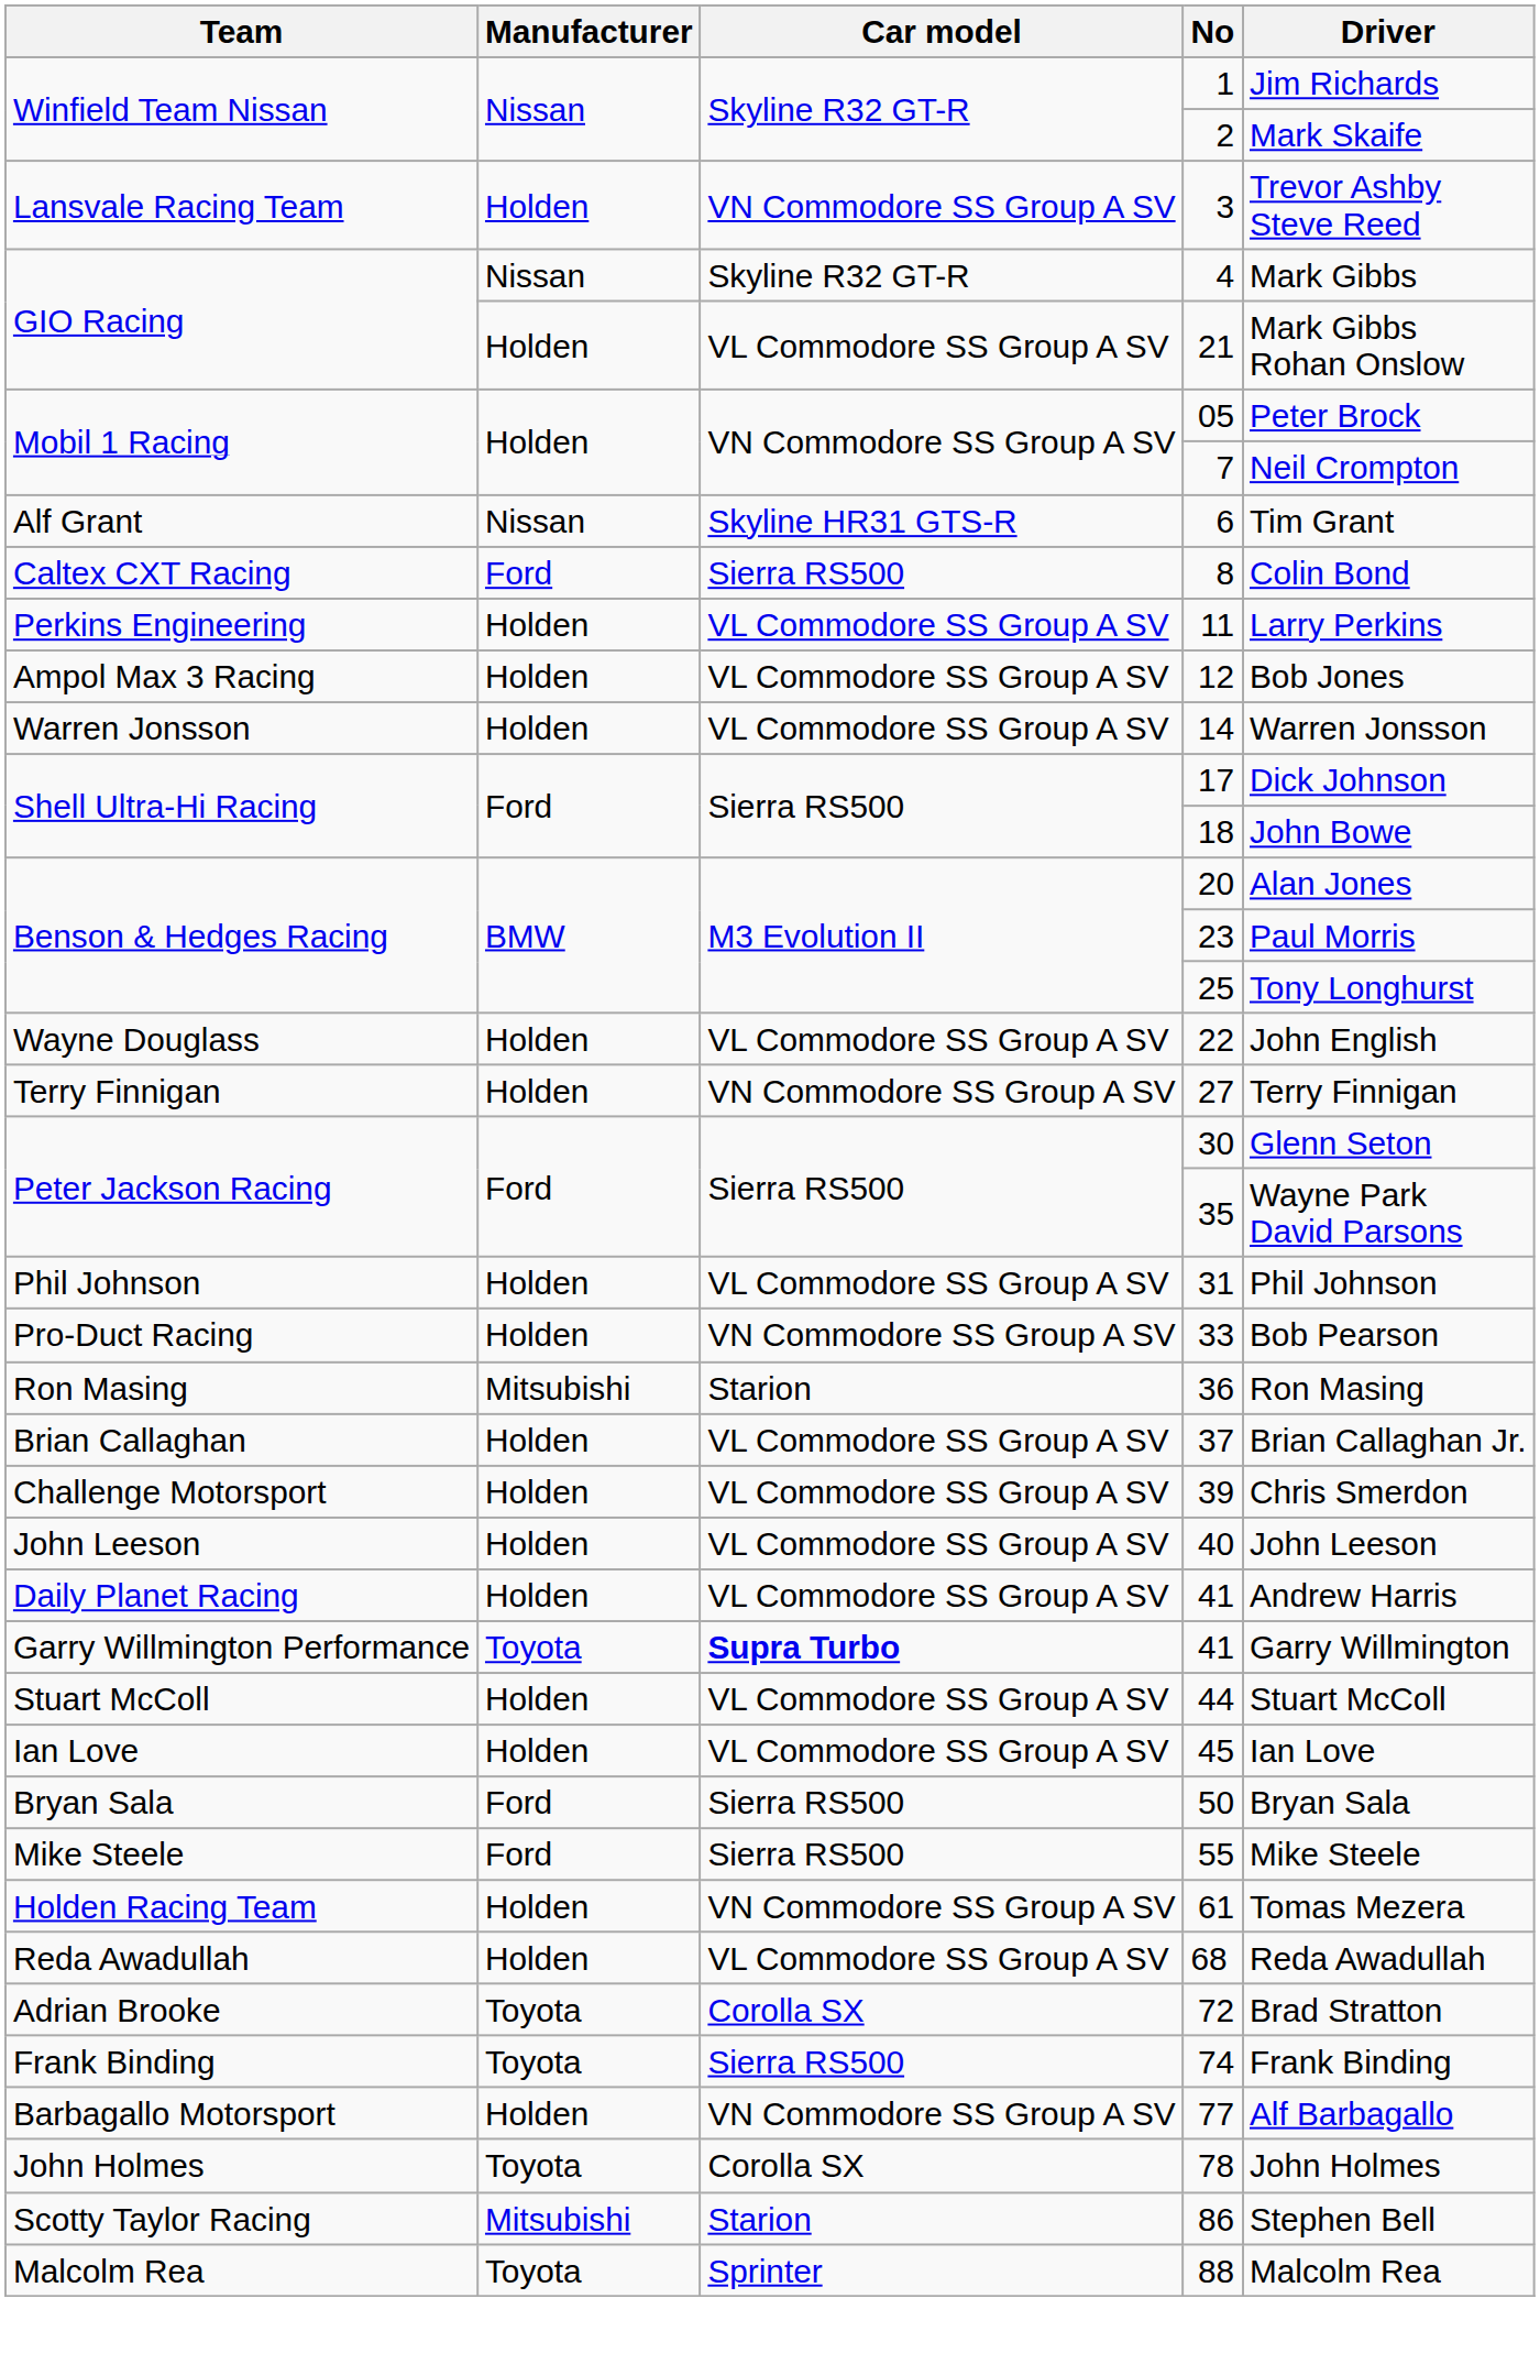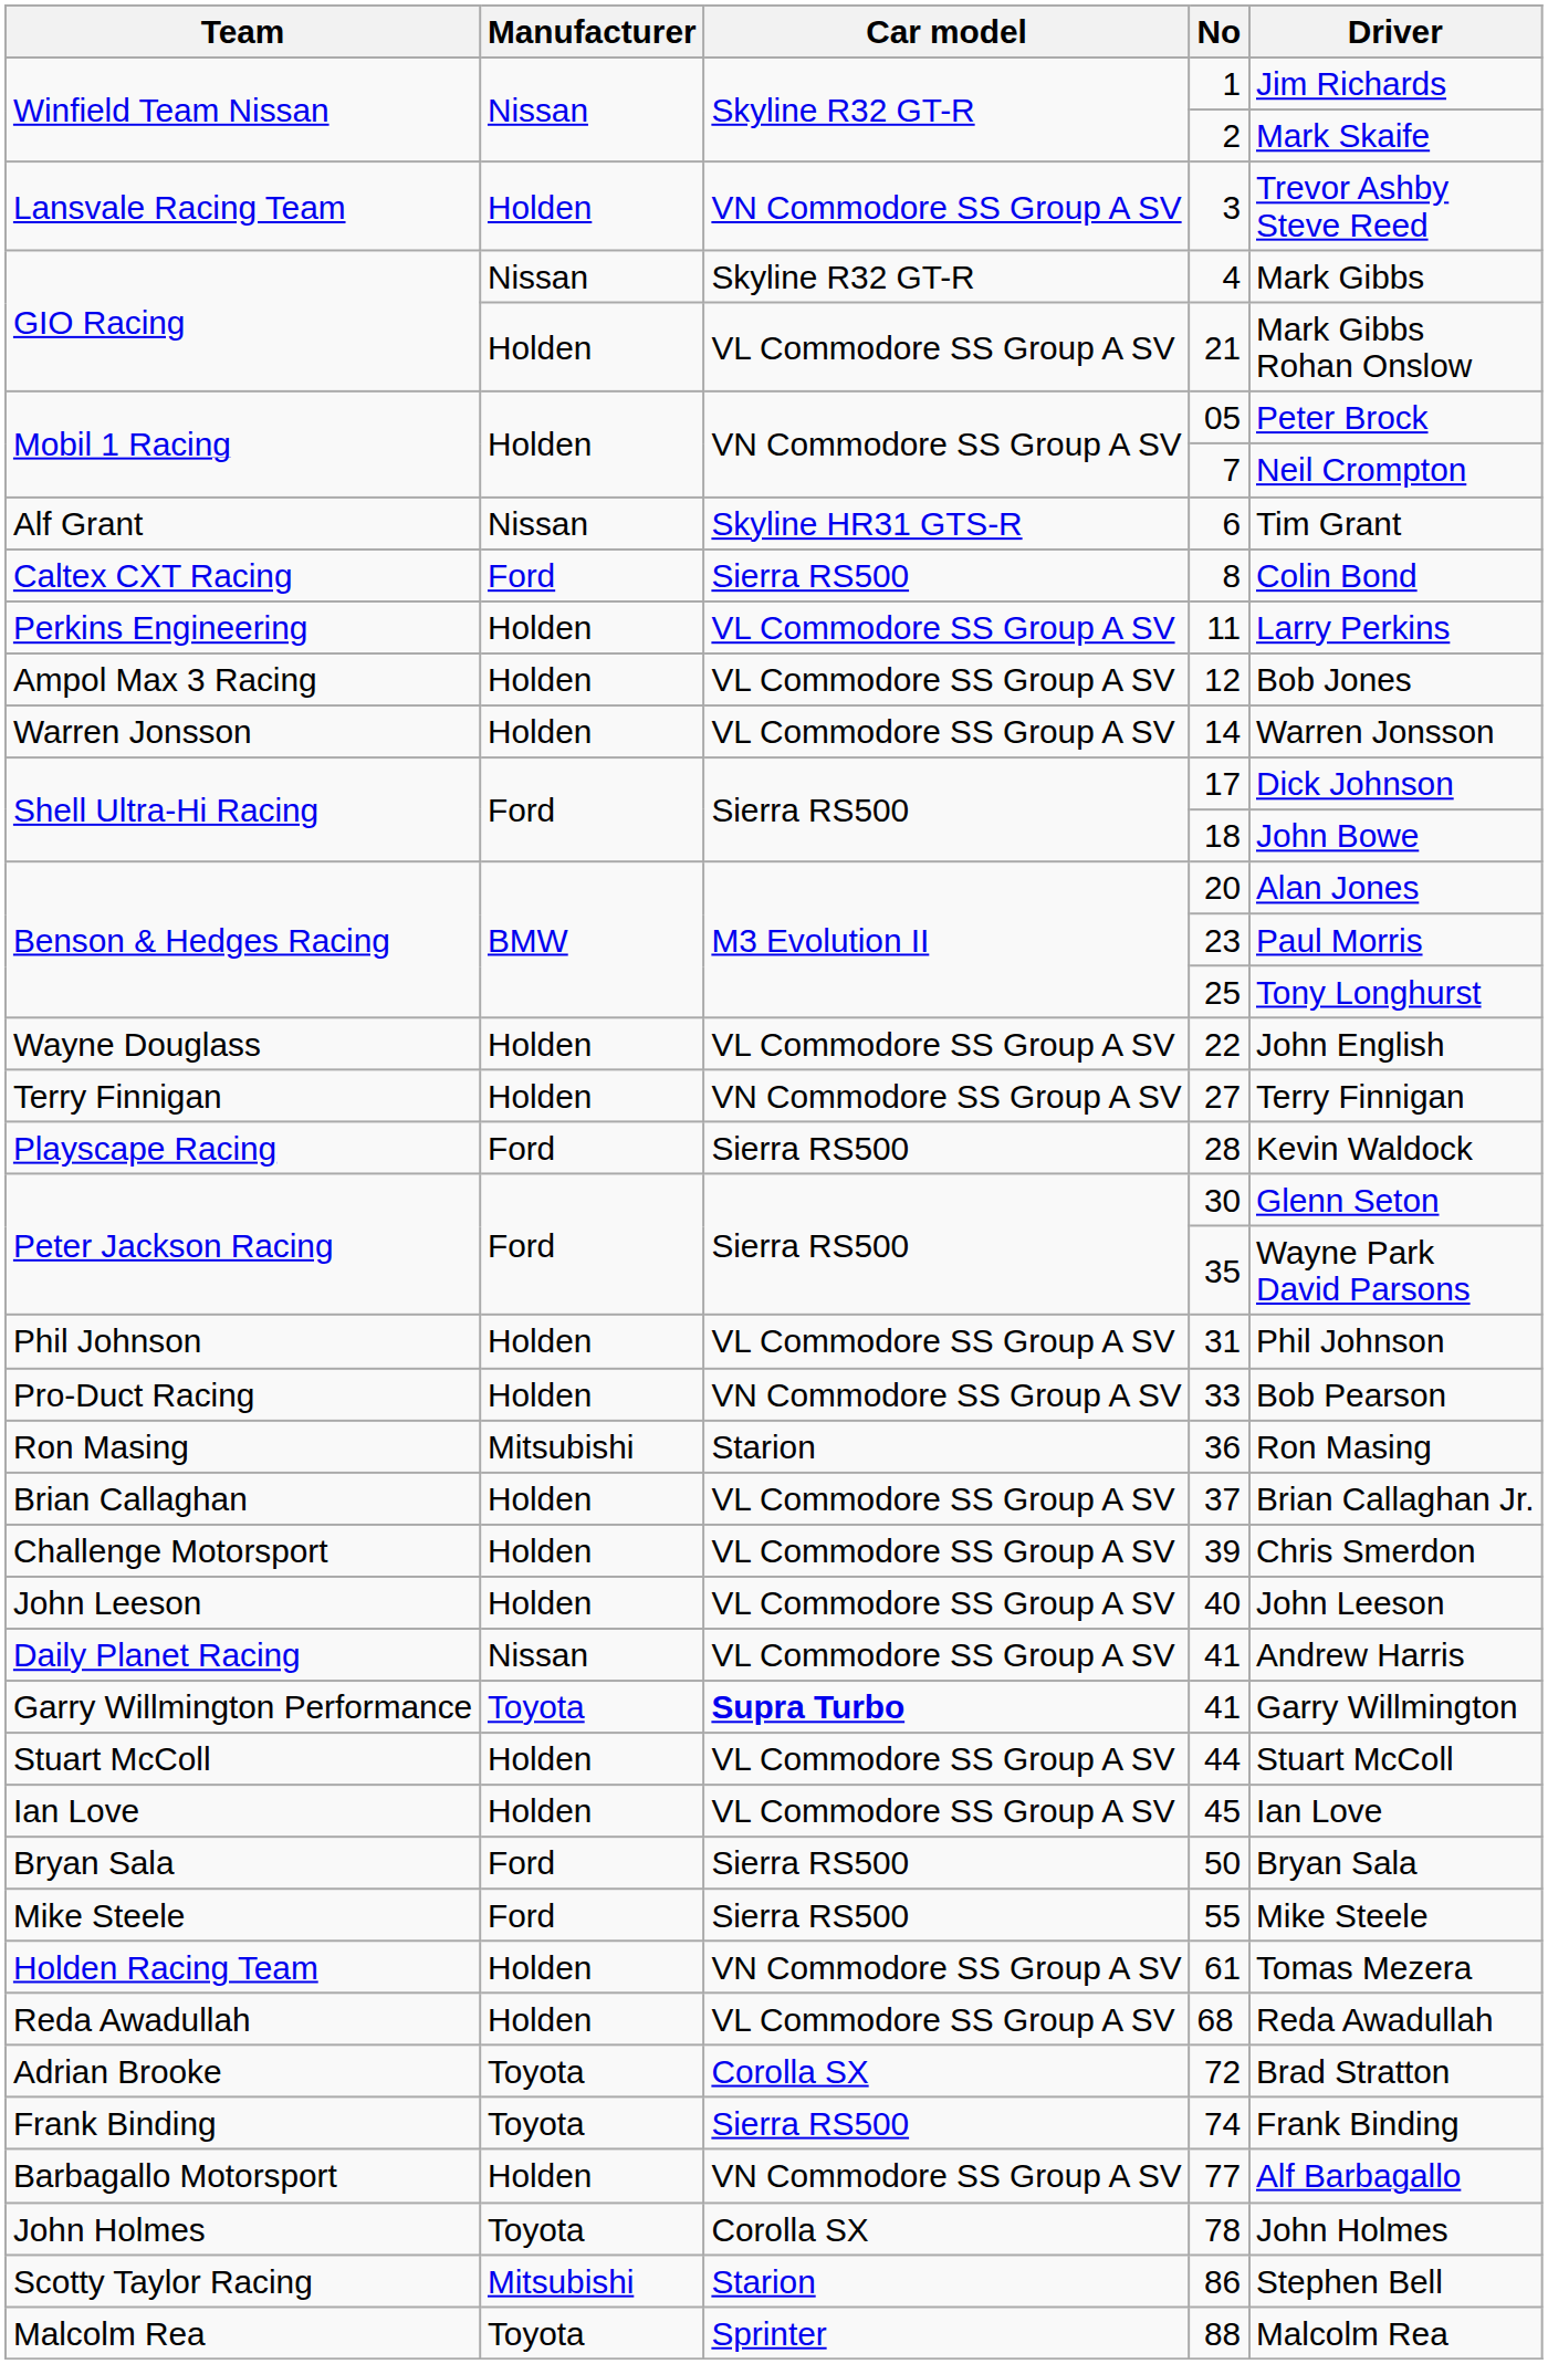 <table class="wikitable" style="font-size: 95%;">
 <tr>
 <th>Team</th>
 <th>Manufacturer</th>
 <th>Car model</th>
 <th>No</th>
 <th>Driver</th>
 </tr>
 <tr>
 <td rowspan=2><a href='#'>Winfield Team Nissan</a></td>
 <td rowspan=2><a href='#'>Nissan</a></td>
 <td rowspan=2><a href='#'>Skyline R32 GT-R</a></td>
 <td align="right">1</td>
 <td> <a href='#'>Jim Richards</a></td>
 </tr>
 <tr>
 <td align="right">2</td>
 <td> <a href='#'>Mark Skaife</a></td>
 </tr>
 <tr>
 <td><a href='#'>Lansvale Racing Team</a></td>
 <td><a href='#'>Holden</a></td>
 <td><a href='#'>VN Commodore SS Group A SV</a></td>
 <td align="right">3</td>
 <td> <a href='#'>Trevor Ashby</a><br> <a href='#'>Steve Reed</a></td>
 </tr>
 <tr>
 <td rowspan=2><a href='#'>GIO Racing</a></td>
 <td>Nissan</td>
 <td>Skyline R32 GT-R</td>
 <td align="right">4</td>
 <td> Mark Gibbs</td>
 </tr>
 <tr>
 <td>Holden</td>
 <td>VL Commodore SS Group A SV</td>
 <td align="right">21</td>
 <td> Mark Gibbs<br> Rohan Onslow</td>
 </tr>
 <tr>
 <td rowspan=2><a href='#'>Mobil 1 Racing</a></td>
 <td rowspan=2>Holden</td>
 <td rowspan=2>VN Commodore SS Group A SV</td>
 <td align="right">05</td>
 <td> <a href='#'>Peter Brock</a></td>
 </tr>
 <tr>
 <td align="right">7</td>
 <td> <a href='#'>Neil Crompton</a></td>
 </tr>
 <tr>
 <td>Alf Grant</td>
 <td>Nissan</td>
 <td><a href='#'>Skyline HR31 GTS-R</a></td>
 <td align="right">6</td>
 <td> Tim Grant</td>
 </tr>
 <tr>
 <td><a href='#'>Caltex CXT Racing</a></td>
 <td><a href='#'>Ford</a></td>
 <td><a href='#'>Sierra RS500</a></td>
 <td align="right">8</td>
 <td> <a href='#'>Colin Bond</a></td>
 </tr>
 <tr>
 <td><a href='#'>Perkins Engineering</a></td>
 <td>Holden</td>
 <td><a href='#'>VL Commodore SS Group A SV</a></td>
 <td align="right">11</td>
 <td> <a href='#'>Larry Perkins</a></td>
 </tr>
 <tr>
 <td>Ampol Max 3 Racing</td>
 <td>Holden</td>
 <td>VL Commodore SS Group A SV</td>
 <td align="right">12</td>
 <td> Bob Jones</td>
 </tr>
 <tr>
 <td>Warren Jonsson</td>
 <td>Holden</td>
 <td>VL Commodore SS Group A SV</td>
 <td align="right">14</td>
 <td> Warren Jonsson</td>
 </tr>
 <tr>
 <td rowspan=2><a href='#'>Shell Ultra-Hi Racing</a></td>
 <td rowspan=2>Ford</td>
 <td rowspan=2>Sierra RS500</td>
 <td align="right">17</td>
 <td> <a href='#'>Dick Johnson</a></td>
 </tr>
 <tr>
 <td align="right">18</td>
 <td> <a href='#'>John Bowe</a></td>
 </tr>
 <tr>
 <td rowspan=3><a href='#'>Benson & Hedges Racing</a></td>
 <td rowspan=3><a href='#'>BMW</a></td>
 <td rowspan=3><a href='#'>M3 Evolution II</a></td>
 <td align="right">20</td>
 <td> <a href='#'>Alan Jones</a></td>
 </tr>
 <tr>
 <td align="right">23</td>
 <td> <a href='#'>Paul Morris</a></td>
 </tr>
 <tr>
 <td align="right">25</td>
 <td> <a href='#'>Tony Longhurst</a></td>
 </tr>
 <tr>
 <td>Wayne Douglass</td>
 <td>Holden</td>
 <td>VL Commodore SS Group A SV</td>
 <td align="right">22</td>
 <td> John English</td>
 </tr>
 <tr>
 <td>Terry Finnigan</td>
 <td>Holden</td>
 <td>VN Commodore SS Group A SV</td>
 <td align="right">27</td>
 <td> Terry Finnigan</td>
 </tr>
 <tr>
+<td><a href='#'>Playscape Racing</a></td>
+<td>Ford</td>
+<td>Sierra RS500</td>
+<td align="right">28</td>
+<td> Kevin Waldock</td>
+</tr>
+<tr>
 <td rowspan=2><a href='#'>Peter Jackson Racing</a></td>
 <td rowspan=2>Ford</td>
 <td rowspan=2>Sierra RS500</td>
 <td align="right">30</td>
 <td> <a href='#'>Glenn Seton</a></td>
 </tr>
 <tr>
 <td align="right">35</td>
 <td> Wayne Park<br> <a href='#'>David Parsons</a></td>
 </tr>
 <tr>
 <td>Phil Johnson</td>
 <td>Holden</td>
 <td>VL Commodore SS Group A SV</td>
 <td align="right">31</td>
 <td> Phil Johnson</td>
 </tr>
 <tr>
 <td>Pro-Duct Racing</td>
 <td>Holden</td>
 <td>VN Commodore SS Group A SV</td>
 <td align="right">33</td>
 <td> Bob Pearson</td>
 </tr>
 <tr>
 <td>Ron Masing</td>
 <td>Mitsubishi</td>
 <td>Starion</td>
 <td align="right">36</td>
 <td> Ron Masing</td>
 </tr>
 <tr>
 <td>Brian Callaghan</td>
 <td>Holden</td>
 <td>VL Commodore SS Group A SV</td>
 <td align="right">37</td>
 <td> Brian Callaghan Jr.</td>
 </tr>
 <tr>
 <td>Challenge Motorsport</td>
 <td>Holden</td>
 <td>VL Commodore SS Group A SV</td>
 <td align="right">39</td>
 <td> Chris Smerdon</td>
 </tr>
 <tr>
 <td>John Leeson</td>
 <td>Holden</td>
 <td>VL Commodore SS Group A SV</td>
 <td align="right">40</td>
 <td> John Leeson</td>
 </tr>
 <tr>
 <td><a href='#'>Daily Planet Racing</a></td>
-<td>Holden</td>
+<td>Nissan</td>
 <td>VL Commodore SS Group A SV</td>
 <td align="right">41</td>
 <td> Andrew Harris</td>
 </tr>
 <tr>
 <td>Garry Willmington Performance</td>
 <td><a href='#'>Toyota</a></td>
 <td><strong><a href='#'>Supra Turbo</a></strong></td>
 <td align="right">41</td>
 <td> Garry Willmington</td>
 </tr>
 <tr>
 <td>Stuart McColl</td>
 <td>Holden</td>
 <td>VL Commodore SS Group A SV</td>
 <td align="right">44</td>
 <td> Stuart McColl</td>
 </tr>
 <tr>
 <td>Ian Love</td>
 <td>Holden</td>
 <td>VL Commodore SS Group A SV</td>
 <td align="right">45</td>
 <td> Ian Love</td>
 </tr>
 <tr>
 <td>Bryan Sala</td>
 <td>Ford</td>
 <td>Sierra RS500</td>
 <td align="right">50</td>
 <td> Bryan Sala</td>
 </tr>
 <tr>
 <td>Mike Steele</td>
 <td>Ford</td>
 <td>Sierra RS500</td>
 <td align="right">55</td>
 <td> Mike Steele</td>
 </tr>
 <tr>
 <td><a href='#'>Holden Racing Team</a></td>
 <td>Holden</td>
 <td>VN Commodore SS Group A SV</td>
 <td align="right">61</td>
 <td> Tomas Mezera</td>
 </tr>
 <tr>
 <td>Reda Awadullah</td>
 <td>Holden</td>
 <td>VL Commodore SS Group A SV</td>
 <td>68</td>
 <td> Reda Awadullah</td>
 </tr>
 <tr>
 <td>Adrian Brooke</td>
 <td>Toyota</td>
 <td><a href='#'>Corolla SX</a></td>
 <td align="right">72</td>
 <td> Brad Stratton</td>
 </tr>
 <tr>
 <td>Frank Binding</td>
 <td>Toyota</td>
 <td><a href='#'>Sierra RS500</a></td>
 <td align="right">74</td>
 <td> Frank Binding</td>
 </tr>
 <tr>
 <td>Barbagallo Motorsport</td>
 <td>Holden</td>
 <td>VN Commodore SS Group A SV</td>
 <td align="right">77</td>
 <td> <a href='#'>Alf Barbagallo</a></td>
 </tr>
 <tr>
 <td>John Holmes</td>
 <td>Toyota</td>
 <td>Corolla SX</td>
 <td align="right">78</td>
 <td> John Holmes</td>
 </tr>
 <tr>
 <td>Scotty Taylor Racing</td>
 <td><a href='#'>Mitsubishi</a></td>
 <td><a href='#'>Starion</a></td>
 <td align="right">86</td>
 <td> Stephen Bell</td>
 </tr>
 <tr>
 <td>Malcolm Rea</td>
 <td>Toyota</td>
 <td><a href='#'>Sprinter</a></td>
 <td align="right">88</td>
 <td> Malcolm Rea</td>
 </tr>
 <tr>
 </tr>
 </table>
